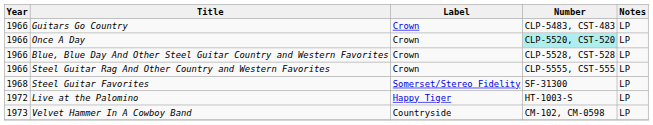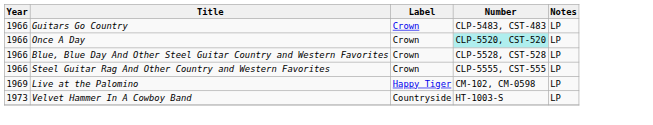 <table class="wikitable">
 <tr style="text-align:center; background:#f0f0f0;">
 <td><strong>Year</strong></td>
 <td><strong>Title</strong></td>
 <td><strong>Label</strong></td>
 <td><strong>Number</strong></td>
 <td><strong>Notes</strong></td>
 </tr>
 <tr>
 <td>1966</td>
 <td><em>Guitars Go Country</em></td>
 <td><a href='#'>Crown</a></td>
 <td>CLP-5483, CST-483</td>
 <td>LP</td>
 </tr>
 <tr>
 <td>1966</td>
 <td><em>Once A Day</em></td>
 <td>Crown</td>
 <td style="background: paleturquoise;">CLP-5520, CST-520</td>
 <td>LP</td>
 </tr>
 <tr>
 <td>1966</td>
 <td><em>Blue, Blue Day And Other Steel Guitar Country and Western Favorites</em></td>
 <td>Crown</td>
 <td>CLP-5528, CST-528</td>
 <td>LP</td>
 </tr>
 <tr>
 <td>1966</td>
 <td><em>Steel Guitar Rag And Other Country and Western Favorites</em></td>
 <td>Crown</td>
 <td>CLP-5555, CST-555</td>
 <td>LP</td>
 </tr>
 <tr>
-<td>1968</td>
-<td><em>Steel Guitar Favorites</em></td>
-<td><a href='#'>Somerset/Stereo Fidelity</a></td>
-<td>SF-31300</td>
-<td>LP</td>
-</tr>
-<tr>
-<td>1972</td>
+<td>1969</td>
 <td><em>Live at the Palomino</em></td>
 <td><a href='#'>Happy Tiger</a></td>
-<td>HT-1003-S</td>
+<td>CM-102, CM-0598</td>
 <td>LP</td>
 </tr>
 <tr>
 <td>1973</td>
 <td><em>Velvet Hammer In A Cowboy Band</em></td>
 <td>Countryside</td>
-<td>CM-102, CM-0598</td>
+<td>HT-1003-S</td>
 <td>LP</td>
 </tr>
 <tr>
 </tr>
 </table>
